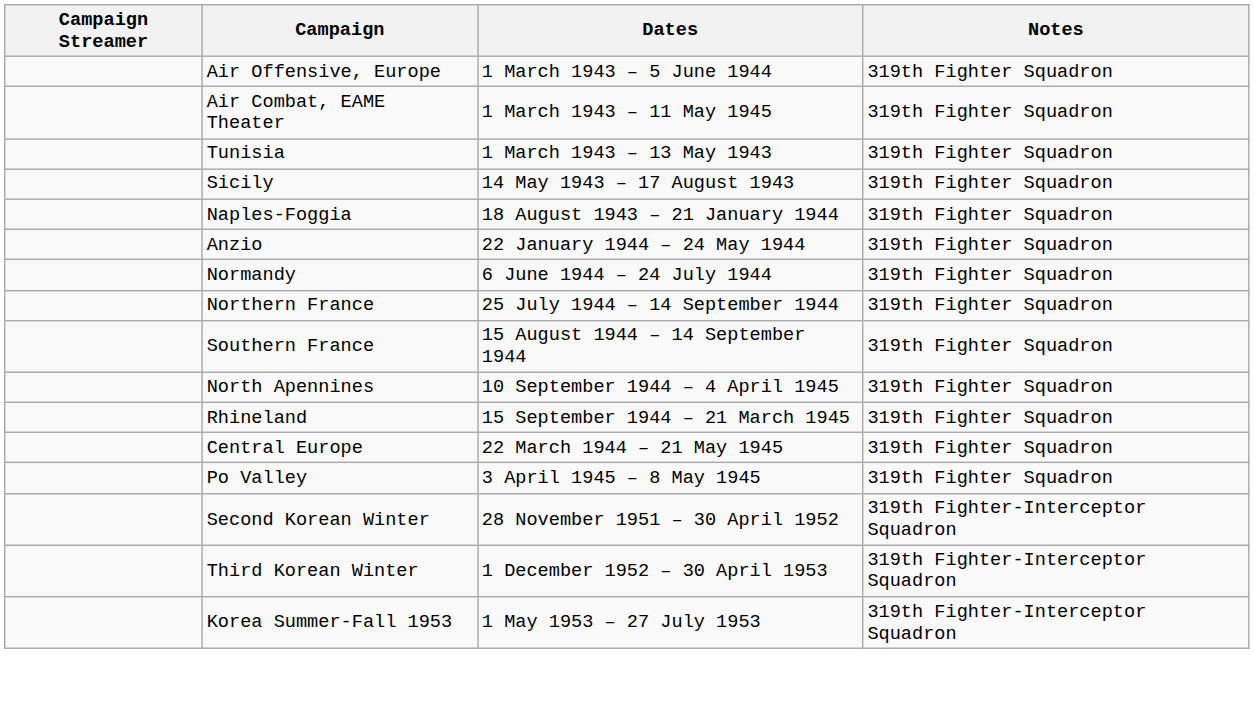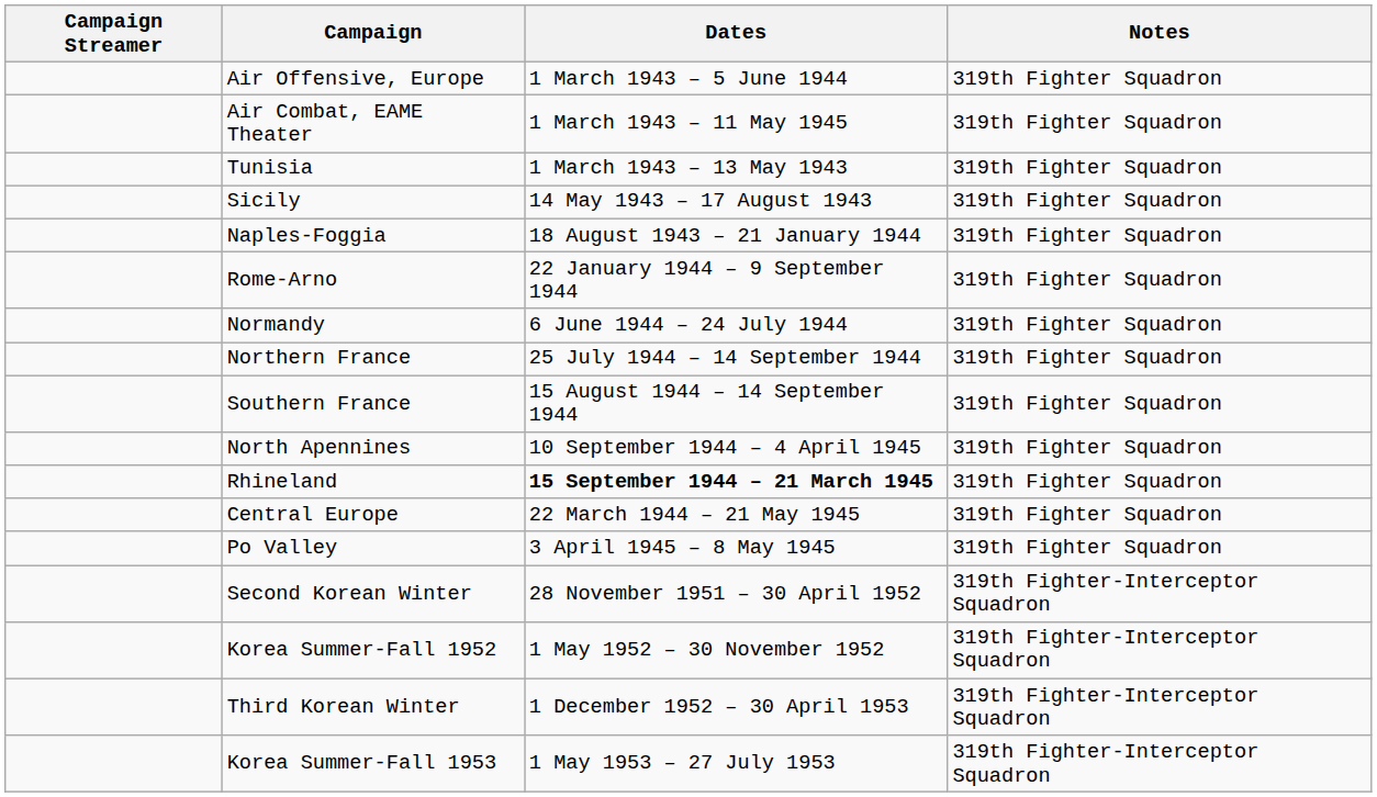 <table class="wikitable">
 <tr style="background:#efefef;">
 <th>Campaign Streamer</th>
 <th>Campaign</th>
 <th>Dates</th>
 <th>Notes</th>
 </tr>
 <tr>
 <td></td>
 <td>Air Offensive, Europe</td>
 <td>1 March 1943 – 5 June 1944</td>
 <td>319th Fighter Squadron</td>
 </tr>
 <tr>
 <td></td>
 <td>Air Combat, EAME Theater</td>
 <td>1 March 1943 – 11 May 1945</td>
 <td>319th Fighter Squadron</td>
 </tr>
 <tr>
 <td></td>
 <td>Tunisia</td>
 <td>1 March 1943 – 13 May 1943</td>
 <td>319th Fighter Squadron</td>
 </tr>
 <tr>
 <td></td>
 <td>Sicily</td>
 <td>14 May 1943 – 17 August 1943</td>
 <td>319th Fighter Squadron</td>
 </tr>
 <tr>
 <td></td>
 <td>Naples-Foggia</td>
 <td>18 August 1943 – 21 January 1944</td>
 <td>319th Fighter Squadron</td>
 </tr>
 <tr>
 <td></td>
-<td>Anzio</td>
-<td>22 January 1944 – 24 May 1944</td>
+<td>Rome-Arno</td>
+<td>22 January 1944 – 9 September 1944</td>
 <td>319th Fighter Squadron</td>
 </tr>
 <tr>
 <td></td>
 <td>Normandy</td>
 <td>6 June 1944 – 24 July 1944</td>
 <td>319th Fighter Squadron</td>
 </tr>
 <tr>
 <td></td>
 <td>Northern France</td>
 <td>25 July 1944 – 14 September 1944</td>
 <td>319th Fighter Squadron</td>
 </tr>
 <tr>
 <td></td>
 <td>Southern France</td>
 <td>15 August 1944 – 14 September 1944</td>
 <td>319th Fighter Squadron</td>
 </tr>
 <tr>
 <td></td>
 <td>North Apennines</td>
 <td>10 September 1944 – 4 April 1945</td>
 <td>319th Fighter Squadron</td>
 </tr>
 <tr>
 <td></td>
 <td>Rhineland</td>
-<td>15 September 1944 – 21 March 1945</td>
+<td><strong>15 September 1944 – 21 March 1945</strong></td>
 <td>319th Fighter Squadron</td>
 </tr>
 <tr>
 <td></td>
 <td>Central Europe</td>
 <td>22 March 1944 – 21 May 1945</td>
 <td>319th Fighter Squadron</td>
 </tr>
 <tr>
 <td></td>
 <td>Po Valley</td>
 <td>3 April 1945 – 8 May 1945</td>
 <td>319th Fighter Squadron</td>
 </tr>
 <tr>
 <td></td>
 <td>Second Korean Winter</td>
 <td>28 November 1951 – 30 April 1952</td>
 <td>319th Fighter-Interceptor Squadron</td>
 </tr>
 <tr>
 <td></td>
+<td>Korea Summer-Fall 1952</td>
+<td>1 May 1952 – 30 November 1952</td>
+<td>319th Fighter-Interceptor Squadron</td>
+</tr>
+<tr>
+<td></td>
 <td>Third Korean Winter</td>
 <td>1 December 1952 – 30 April 1953</td>
 <td>319th Fighter-Interceptor Squadron</td>
 </tr>
 <tr>
 <td></td>
 <td>Korea Summer-Fall 1953</td>
 <td>1 May 1953 – 27 July 1953</td>
 <td>319th Fighter-Interceptor Squadron</td>
 </tr>
 </table>
